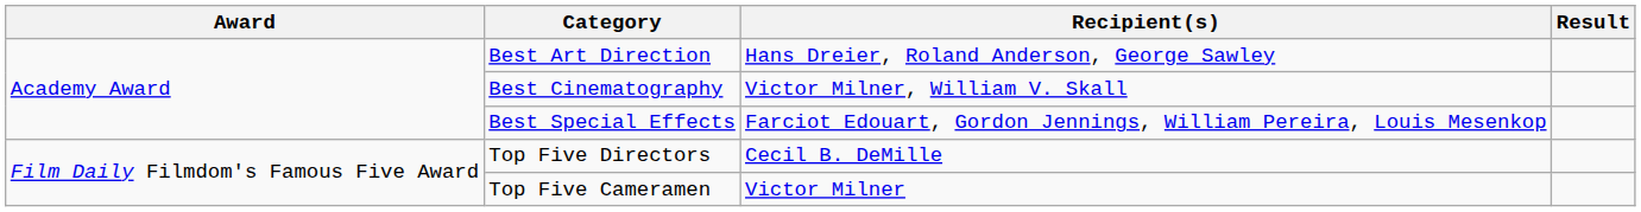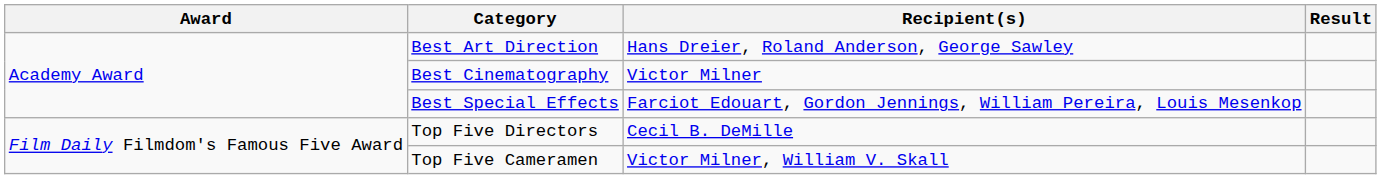 <table class="wikitable">
 <tr>
 <th>Award</th>
 <th>Category</th>
 <th>Recipient(s)</th>
 <th>Result</th>
 </tr>
 <tr>
 <td rowspan="3"><a href='#'>Academy Award</a></td>
 <td><a href='#'>Best Art Direction</a></td>
 <td><a href='#'>Hans Dreier</a>, <a href='#'>Roland Anderson</a>, <a href='#'>George Sawley</a></td>
 <td></td>
 </tr>
 <tr>
 <td><a href='#'>Best Cinematography</a></td>
-<td><a href='#'>Victor Milner</a>, <a href='#'>William V. Skall</a></td>
+<td><a href='#'>Victor Milner</a></td>
 <td></td>
 </tr>
 <tr>
 <td><a href='#'>Best Special Effects</a></td>
 <td><a href='#'>Farciot Edouart</a>, <a href='#'>Gordon Jennings</a>, <a href='#'>William Pereira</a>, <a href='#'>Louis Mesenkop</a></td>
 <td></td>
 </tr>
 <tr>
 <td rowspan="2"><em><a href='#'>Film Daily</a></em> Filmdom's Famous Five Award</td>
 <td>Top Five Directors</td>
 <td><a href='#'>Cecil B. DeMille</a></td>
 <td></td>
 </tr>
 <tr>
 <td>Top Five Cameramen</td>
-<td><a href='#'>Victor Milner</a></td>
+<td><a href='#'>Victor Milner</a>, <a href='#'>William V. Skall</a></td>
 <td></td>
 </tr>
 </table>
